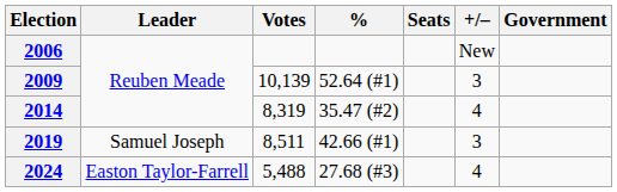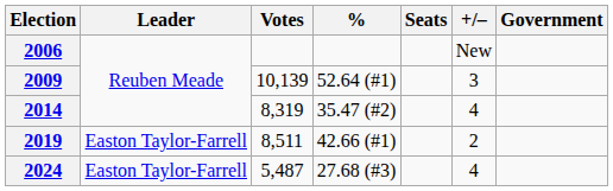 <table class=wikitable style=text-align:center>
 <tr>
 <th>Election</th>
 <th>Leader</th>
 <th>Votes</th>
 <th>%</th>
 <th>Seats</th>
 <th>+/–</th>
 <th>Government</th>
 </tr>
 <tr>
 <th><a href='#'>2006</a></th>
 <td rowspan=3><a href='#'>Reuben Meade</a></td>
 <td></td>
 <td></td>
 <td></td>
 <td>New</td>
 <td></td>
 </tr>
 <tr>
 <th><a href='#'>2009</a></th>
 <td>10,139</td>
 <td>52.64 (#1)</td>
 <td></td>
 <td> 3</td>
 <td></td>
 </tr>
 <tr>
 <th><a href='#'>2014</a></th>
 <td>8,319</td>
 <td>35.47 (#2)</td>
 <td></td>
 <td> 4</td>
 <td></td>
 </tr>
 <tr>
 <th><a href='#'>2019</a></th>
-<td>Samuel Joseph</td>
+<td><a href='#'>Easton Taylor-Farrell</a></td>
 <td>8,511</td>
 <td>42.66 (#1)</td>
 <td></td>
-<td> 3</td>
+<td> 2</td>
 <td></td>
 </tr>
 <tr>
 <th><a href='#'>2024</a></th>
 <td><a href='#'>Easton Taylor-Farrell</a></td>
-<td>5,488</td>
+<td>5,487</td>
 <td>27.68 (#3)</td>
 <td></td>
 <td> 4</td>
 <td></td>
 </tr>
 </table>
